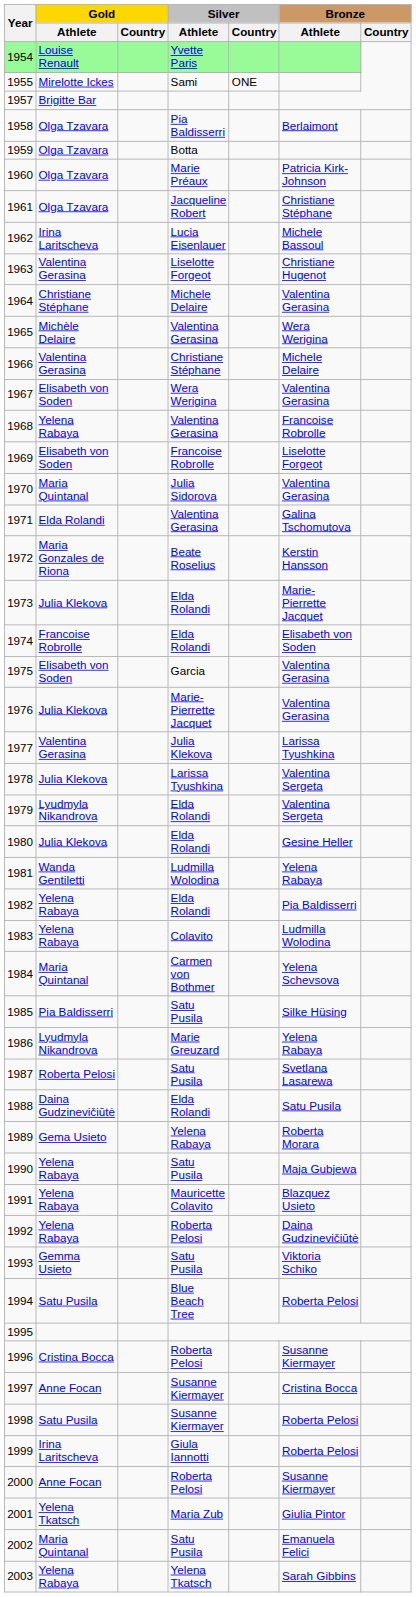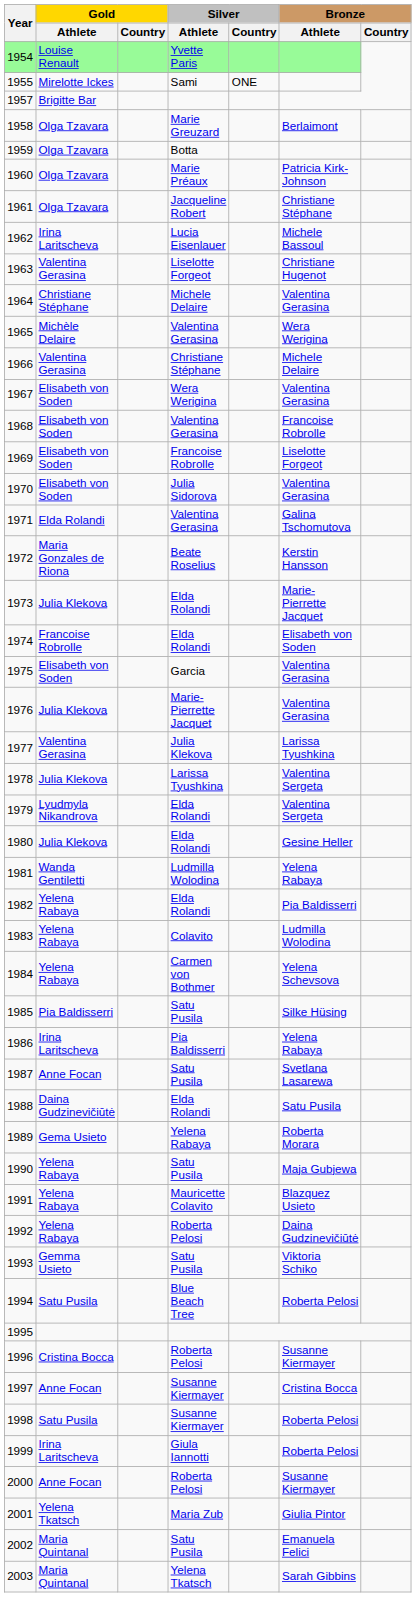 <table class="wikitable" width=80% style="font-size:90%; text-align:left;">
 <tr align=center>
 <th rowspan=2>Year</th>
 <td colspan=2 bgcolor=gold><strong>Gold</strong></td>
 <td colspan=2 bgcolor=silver><strong>Silver</strong></td>
 <td colspan=2 bgcolor=cc9966><strong>Bronze</strong></td>
 </tr>
 <tr>
 <th>Athlete</th>
 <th>Country</th>
 <th>Athlete</th>
 <th>Country</th>
 <th>Athlete</th>
 <th>Country</th>
 </tr>
 <tr bgcolor=palegreen>
 <td>1954</td>
 <td><a href='#'>Louise Renault</a></td>
 <td></td>
 <td><a href='#'>Yvette Paris</a></td>
 <td></td>
 <td></td>
 </tr>
 <tr>
 <td>1955</td>
 <td><a href='#'>Mirelotte Ickes</a></td>
 <td></td>
 <td>Sami</td>
 <td>ONE</td>
 <td></td>
 </tr>
 <tr>
 <td>1957</td>
 <td><a href='#'>Brigitte Bar</a></td>
 <td></td>
 <td></td>
 <td></td>
 </tr>
 <tr>
 <td>1958</td>
 <td><a href='#'>Olga Tzavara</a></td>
 <td></td>
-<td><a href='#'>Pia Baldisserri</a></td>
+<td><a href='#'>Marie Greuzard</a></td>
 <td></td>
 <td><a href='#'>Berlaimont</a></td>
 <td></td>
 </tr>
 <tr>
 <td>1959</td>
 <td><a href='#'>Olga Tzavara</a></td>
 <td></td>
 <td>Botta</td>
 <td></td>
 <td></td>
 </tr>
 <tr>
 <td>1960</td>
 <td><a href='#'>Olga Tzavara</a></td>
 <td></td>
 <td><a href='#'>Marie Préaux</a></td>
 <td></td>
 <td><a href='#'>Patricia Kirk-Johnson</a></td>
 <td></td>
 </tr>
 <tr>
 <td>1961</td>
 <td><a href='#'>Olga Tzavara</a></td>
 <td></td>
 <td><a href='#'>Jacqueline Robert</a></td>
 <td></td>
 <td><a href='#'>Christiane Stéphane</a></td>
 <td></td>
 </tr>
 <tr>
 <td>1962</td>
 <td><a href='#'>Irina Laritscheva</a></td>
 <td></td>
 <td><a href='#'>Lucia Eisenlauer</a></td>
 <td></td>
 <td><a href='#'>Michele Bassoul</a></td>
 <td></td>
 </tr>
 <tr>
 <td>1963</td>
 <td><a href='#'>Valentina Gerasina</a></td>
 <td></td>
 <td><a href='#'>Liselotte Forgeot</a></td>
 <td></td>
 <td><a href='#'>Christiane Hugenot</a></td>
 <td></td>
 </tr>
 <tr>
 <td>1964</td>
 <td><a href='#'>Christiane Stéphane</a></td>
 <td></td>
 <td><a href='#'>Michele Delaire</a></td>
 <td></td>
 <td><a href='#'>Valentina Gerasina</a></td>
 <td></td>
 </tr>
 <tr>
 <td>1965</td>
 <td><a href='#'>Michèle Delaire</a></td>
 <td></td>
 <td><a href='#'>Valentina Gerasina</a></td>
 <td></td>
 <td><a href='#'>Wera Werigina</a></td>
 <td></td>
 </tr>
 <tr>
 <td>1966</td>
 <td><a href='#'>Valentina Gerasina</a></td>
 <td></td>
 <td><a href='#'>Christiane Stéphane</a></td>
 <td></td>
 <td><a href='#'>Michele Delaire</a></td>
 <td></td>
 </tr>
 <tr>
 <td>1967</td>
 <td><a href='#'>Elisabeth von Soden</a></td>
 <td></td>
 <td><a href='#'>Wera Werigina</a></td>
 <td></td>
 <td><a href='#'>Valentina Gerasina</a></td>
 <td></td>
 </tr>
 <tr>
 <td>1968</td>
-<td><a href='#'>Yelena Rabaya</a></td>
+<td><a href='#'>Elisabeth von Soden</a></td>
 <td></td>
 <td><a href='#'>Valentina Gerasina</a></td>
 <td></td>
 <td><a href='#'>Francoise Robrolle</a></td>
 <td></td>
 </tr>
 <tr>
 <td>1969</td>
 <td><a href='#'>Elisabeth von Soden</a></td>
 <td></td>
 <td><a href='#'>Francoise Robrolle</a></td>
 <td></td>
 <td><a href='#'>Liselotte Forgeot</a></td>
 <td></td>
 </tr>
 <tr>
 <td>1970</td>
-<td><a href='#'>Maria Quintanal</a></td>
+<td><a href='#'>Elisabeth von Soden</a></td>
 <td></td>
 <td><a href='#'>Julia Sidorova</a></td>
 <td></td>
 <td><a href='#'>Valentina Gerasina</a></td>
 <td></td>
 </tr>
 <tr>
 <td>1971</td>
 <td><a href='#'>Elda Rolandi</a></td>
 <td></td>
 <td><a href='#'>Valentina Gerasina</a></td>
 <td></td>
 <td><a href='#'>Galina Tschomutova</a></td>
 <td></td>
 </tr>
 <tr>
 <td>1972</td>
 <td><a href='#'>Maria Gonzales de Riona</a></td>
 <td></td>
 <td><a href='#'>Beate Roselius</a></td>
 <td></td>
 <td><a href='#'>Kerstin Hansson</a></td>
 <td></td>
 </tr>
 <tr>
 <td>1973</td>
 <td><a href='#'>Julia Klekova</a></td>
 <td></td>
 <td><a href='#'>Elda Rolandi</a></td>
 <td></td>
 <td><a href='#'>Marie-Pierrette Jacquet</a></td>
 <td></td>
 </tr>
 <tr>
 <td>1974</td>
 <td><a href='#'>Francoise Robrolle</a></td>
 <td></td>
 <td><a href='#'>Elda Rolandi</a></td>
 <td></td>
 <td><a href='#'>Elisabeth von Soden</a></td>
 <td></td>
 </tr>
 <tr>
 <td>1975</td>
 <td><a href='#'>Elisabeth von Soden</a></td>
 <td></td>
 <td>Garcia</td>
 <td></td>
 <td><a href='#'>Valentina Gerasina</a></td>
 <td></td>
 </tr>
 <tr>
 <td>1976</td>
 <td><a href='#'>Julia Klekova</a></td>
 <td></td>
 <td><a href='#'>Marie-Pierrette Jacquet</a></td>
 <td></td>
 <td><a href='#'>Valentina Gerasina</a></td>
 <td></td>
 </tr>
 <tr>
 <td>1977</td>
 <td><a href='#'>Valentina Gerasina</a></td>
 <td></td>
 <td><a href='#'>Julia Klekova</a></td>
 <td></td>
 <td><a href='#'>Larissa Tyushkina</a></td>
 <td></td>
 </tr>
 <tr>
 <td>1978</td>
 <td><a href='#'>Julia Klekova</a></td>
 <td></td>
 <td><a href='#'>Larissa Tyushkina</a></td>
 <td></td>
 <td><a href='#'>Valentina Sergeta</a></td>
 <td></td>
 </tr>
 <tr>
 <td>1979</td>
 <td><a href='#'>Lyudmyla Nikandrova</a></td>
 <td></td>
 <td><a href='#'>Elda Rolandi</a></td>
 <td></td>
 <td><a href='#'>Valentina Sergeta</a></td>
 <td></td>
 </tr>
 <tr>
 <td>1980</td>
 <td><a href='#'>Julia Klekova</a></td>
 <td></td>
 <td><a href='#'>Elda Rolandi</a></td>
 <td></td>
 <td><a href='#'>Gesine Heller</a></td>
 <td></td>
 </tr>
 <tr>
 <td>1981</td>
 <td><a href='#'>Wanda Gentiletti</a></td>
 <td></td>
 <td><a href='#'>Ludmilla Wolodina</a></td>
 <td></td>
 <td><a href='#'>Yelena Rabaya</a></td>
 <td></td>
 </tr>
 <tr>
 <td>1982</td>
 <td><a href='#'>Yelena Rabaya</a></td>
 <td></td>
 <td><a href='#'>Elda Rolandi</a></td>
 <td></td>
 <td><a href='#'>Pia Baldisserri</a></td>
 <td></td>
 </tr>
 <tr>
 <td>1983</td>
 <td><a href='#'>Yelena Rabaya</a></td>
 <td></td>
 <td><a href='#'>Colavito</a></td>
 <td></td>
 <td><a href='#'>Ludmilla Wolodina</a></td>
 <td></td>
 </tr>
 <tr>
 <td>1984</td>
-<td><a href='#'>Maria Quintanal</a></td>
+<td><a href='#'>Yelena Rabaya</a></td>
 <td></td>
 <td><a href='#'>Carmen von Bothmer</a></td>
 <td></td>
 <td><a href='#'>Yelena Schevsova</a></td>
 <td></td>
 </tr>
 <tr>
 <td>1985</td>
 <td><a href='#'>Pia Baldisserri</a></td>
 <td></td>
 <td><a href='#'>Satu Pusila</a></td>
 <td></td>
 <td><a href='#'>Silke Hüsing</a></td>
 <td></td>
 </tr>
 <tr>
 <td>1986</td>
-<td><a href='#'>Lyudmyla Nikandrova</a></td>
+<td><a href='#'>Irina Laritscheva</a></td>
 <td></td>
-<td><a href='#'>Marie Greuzard</a></td>
+<td><a href='#'>Pia Baldisserri</a></td>
 <td></td>
 <td><a href='#'>Yelena Rabaya</a></td>
 <td></td>
 </tr>
 <tr>
 <td>1987</td>
-<td><a href='#'>Roberta Pelosi</a></td>
+<td><a href='#'>Anne Focan</a></td>
 <td></td>
 <td><a href='#'>Satu Pusila</a></td>
 <td></td>
 <td><a href='#'>Svetlana Lasarewa</a></td>
 <td></td>
 </tr>
 <tr>
 <td>1988</td>
 <td><a href='#'>Daina Gudzinevičiūtė</a></td>
 <td></td>
 <td><a href='#'>Elda Rolandi</a></td>
 <td></td>
 <td><a href='#'>Satu Pusila</a></td>
 <td></td>
 </tr>
 <tr>
 <td>1989</td>
 <td><a href='#'>Gema Usieto</a></td>
 <td></td>
 <td><a href='#'>Yelena Rabaya</a></td>
 <td></td>
 <td><a href='#'>Roberta Morara</a></td>
 <td></td>
 </tr>
 <tr>
 <td>1990</td>
 <td><a href='#'>Yelena Rabaya</a></td>
 <td></td>
 <td><a href='#'>Satu Pusila</a></td>
 <td></td>
 <td><a href='#'>Maja Gubjewa</a></td>
 <td></td>
 </tr>
 <tr>
 <td>1991</td>
 <td><a href='#'>Yelena Rabaya</a></td>
 <td></td>
 <td><a href='#'>Mauricette Colavito</a></td>
 <td></td>
 <td><a href='#'>Blazquez Usieto</a></td>
 <td></td>
 </tr>
 <tr>
 <td>1992</td>
 <td><a href='#'>Yelena Rabaya</a></td>
 <td></td>
 <td><a href='#'>Roberta Pelosi</a></td>
 <td></td>
 <td><a href='#'>Daina Gudzinevičiūtė</a></td>
 <td></td>
 </tr>
 <tr>
 <td>1993</td>
 <td><a href='#'>Gemma Usieto</a></td>
 <td></td>
 <td><a href='#'>Satu Pusila</a></td>
 <td></td>
 <td><a href='#'>Viktoria Schiko</a></td>
 <td></td>
 </tr>
 <tr>
 <td>1994</td>
 <td><a href='#'>Satu Pusila</a></td>
 <td></td>
 <td><a href='#'>Blue Beach Tree</a></td>
 <td></td>
 <td><a href='#'>Roberta Pelosi</a></td>
 <td></td>
 </tr>
 <tr>
 <td>1995</td>
 <td></td>
 <td></td>
 <td></td>
 </tr>
 <tr>
 <td>1996</td>
 <td><a href='#'>Cristina Bocca</a></td>
 <td></td>
 <td><a href='#'>Roberta Pelosi</a></td>
 <td></td>
 <td><a href='#'>Susanne Kiermayer</a></td>
 <td></td>
 </tr>
 <tr>
 <td>1997</td>
 <td><a href='#'>Anne Focan</a></td>
 <td></td>
 <td><a href='#'>Susanne Kiermayer</a></td>
 <td></td>
 <td><a href='#'>Cristina Bocca</a></td>
 <td></td>
 </tr>
 <tr>
 <td>1998</td>
 <td><a href='#'>Satu Pusila</a></td>
 <td></td>
 <td><a href='#'>Susanne Kiermayer</a></td>
 <td></td>
 <td><a href='#'>Roberta Pelosi</a></td>
 <td></td>
 </tr>
 <tr>
 <td>1999</td>
 <td><a href='#'>Irina Laritscheva</a></td>
 <td></td>
 <td><a href='#'>Giula Iannotti</a></td>
 <td></td>
 <td><a href='#'>Roberta Pelosi</a></td>
 <td></td>
 </tr>
 <tr>
 <td>2000</td>
 <td><a href='#'>Anne Focan</a></td>
 <td></td>
 <td><a href='#'>Roberta Pelosi</a></td>
 <td></td>
 <td><a href='#'>Susanne Kiermayer</a></td>
 <td></td>
 </tr>
 <tr>
 <td>2001</td>
 <td><a href='#'>Yelena Tkatsch</a></td>
 <td></td>
 <td><a href='#'>Maria Zub</a></td>
 <td></td>
 <td><a href='#'>Giulia Pintor</a></td>
 <td></td>
 </tr>
 <tr>
 <td>2002</td>
 <td><a href='#'>Maria Quintanal</a></td>
 <td></td>
 <td><a href='#'>Satu Pusila</a></td>
 <td></td>
 <td><a href='#'>Emanuela Felici</a></td>
 <td></td>
 </tr>
 <tr>
 <td>2003</td>
-<td><a href='#'>Yelena Rabaya</a></td>
+<td><a href='#'>Maria Quintanal</a></td>
 <td></td>
 <td><a href='#'>Yelena Tkatsch</a></td>
 <td></td>
 <td><a href='#'>Sarah Gibbins</a></td>
 <td></td>
 </tr>
 </table>
